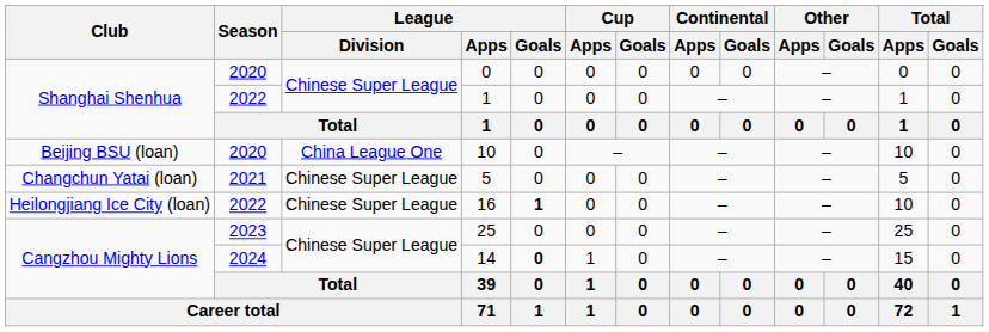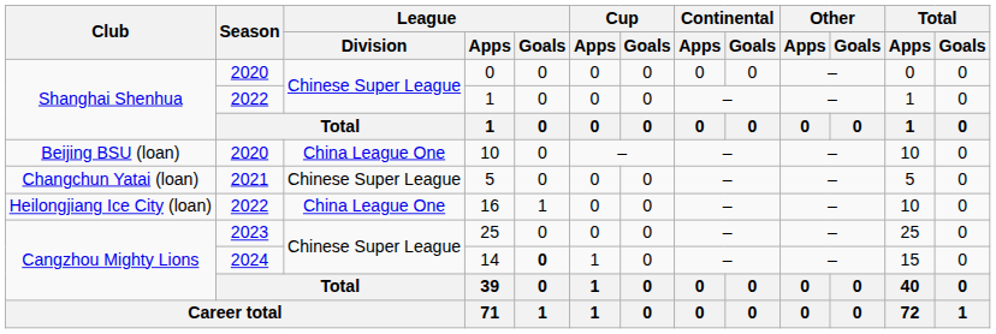 <table class="wikitable" style="text-align: center">
 <tr>
 <th rowspan="2">Club</th>
 <th rowspan="2">Season</th>
 <th colspan="3">League</th>
 <th colspan="2">Cup</th>
 <th colspan="2">Continental</th>
 <th colspan="2">Other</th>
 <th colspan="2">Total</th>
 </tr>
 <tr>
 <th>Division</th>
 <th>Apps</th>
 <th>Goals</th>
 <th>Apps</th>
 <th>Goals</th>
 <th>Apps</th>
 <th>Goals</th>
 <th>Apps</th>
 <th>Goals</th>
 <th>Apps</th>
 <th>Goals</th>
 </tr>
 <tr>
 <td rowspan=3><a href='#'>Shanghai Shenhua</a></td>
 <td><a href='#'>2020</a></td>
 <td rowspan=2><a href='#'>Chinese Super League</a></td>
 <td>0</td>
 <td>0</td>
 <td>0</td>
 <td>0</td>
 <td>0</td>
 <td>0</td>
 <td colspan="2">–</td>
 <td>0</td>
 <td>0</td>
 </tr>
 <tr>
 <td><a href='#'>2022</a></td>
 <td>1</td>
 <td>0</td>
 <td>0</td>
 <td>0</td>
 <td colspan="2">–</td>
 <td colspan="2">–</td>
 <td>1</td>
 <td>0</td>
 </tr>
 <tr>
 <th colspan=2>Total</th>
 <th>1</th>
 <th>0</th>
 <th>0</th>
 <th>0</th>
 <th>0</th>
 <th>0</th>
 <th>0</th>
 <th>0</th>
 <th>1</th>
 <th>0</th>
 </tr>
 <tr>
 <td><a href='#'>Beijing BSU</a> (loan)</td>
 <td><a href='#'>2020</a></td>
 <td><a href='#'>China League One</a></td>
 <td>10</td>
 <td>0</td>
 <td colspan="2">–</td>
 <td colspan="2">–</td>
 <td colspan="2">–</td>
 <td>10</td>
 <td>0</td>
 </tr>
 <tr>
 <td><a href='#'>Changchun Yatai</a> (loan)</td>
 <td><a href='#'>2021</a></td>
 <td>Chinese Super League</td>
 <td>5</td>
 <td>0</td>
 <td>0</td>
 <td>0</td>
 <td colspan="2">–</td>
 <td colspan="2">–</td>
 <td>5</td>
 <td>0</td>
 </tr>
 <tr>
 <td><a href='#'>Heilongjiang Ice City</a> (loan)</td>
 <td><a href='#'>2022</a></td>
-<td>Chinese Super League</td>
+<td><a href='#'>China League One</a></td>
 <td>16</td>
-<td><strong>1</strong></td>
+<td>1</td>
 <td>0</td>
 <td>0</td>
 <td colspan="2">–</td>
 <td colspan="2">–</td>
 <td>10</td>
 <td>0</td>
 </tr>
 <tr>
 <td rowspan=3><a href='#'>Cangzhou Mighty Lions</a></td>
 <td><a href='#'>2023</a></td>
 <td rowspan=2>Chinese Super League</td>
 <td>25</td>
 <td>0</td>
 <td>0</td>
 <td>0</td>
 <td colspan="2">–</td>
 <td colspan="2">–</td>
 <td>25</td>
 <td>0</td>
 </tr>
 <tr>
 <td><a href='#'>2024</a></td>
 <td>14</td>
 <td><strong>0</strong></td>
 <td>1</td>
 <td>0</td>
 <td colspan="2">–</td>
 <td colspan="2">–</td>
 <td>15</td>
 <td>0</td>
 </tr>
 <tr>
 <th colspan=2>Total</th>
 <th>39</th>
 <th>0</th>
 <th>1</th>
 <th>0</th>
 <th>0</th>
 <th>0</th>
 <th>0</th>
 <th>0</th>
 <th>40</th>
 <th>0</th>
 </tr>
 <tr>
 <th colspan=3>Career total</th>
 <th>71</th>
 <th>1</th>
 <th>1</th>
 <th>0</th>
 <th>0</th>
 <th>0</th>
 <th>0</th>
 <th>0</th>
 <th>72</th>
 <th>1</th>
 </tr>
 </table>
